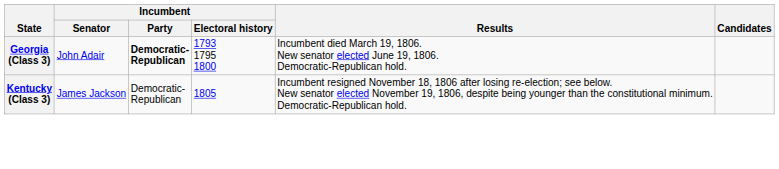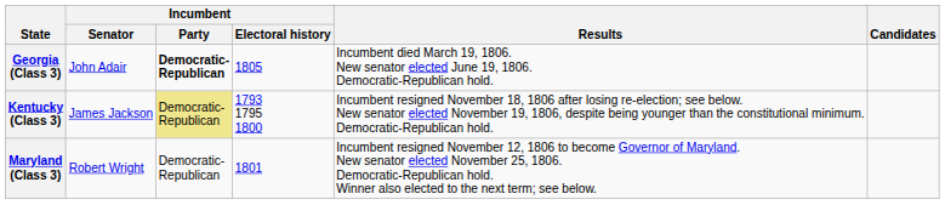 <table class=wikitable>
 <tr valign=bottom>
 <th rowspan=2>State</th>
 <th colspan=3>Incumbent</th>
 <th rowspan=2>Results</th>
 <th rowspan=2>Candidates</th>
 </tr>
 <tr>
 <th>Senator</th>
 <th>Party</th>
 <th>Electoral history</th>
 </tr>
 <tr>
 <th><a href='#'>Georgia</a><br>(Class 3)</th>
 <td><a href='#'>John Adair</a></td>
 <td><strong>Democratic-<br>Republican</strong></td>
-<td><a href='#'>1793</a><br>1795 <br><a href='#'>1800</a></td>
+<td><a href='#'>1805 </a></td>
 <td>Incumbent died March 19, 1806.<br>New senator <a href='#'>elected</a> June 19, 1806.<br>Democratic-Republican hold.</td>
 <td nowrap></td>
 </tr>
 <tr>
 <th><a href='#'>Kentucky</a><br>(Class 3)</th>
 <td><a href='#'>James Jackson</a></td>
-<td>Democratic-<br>Republican</td>
-<td><a href='#'>1805 </a></td>
+<td style="background: khaki;">Democratic-<br>Republican</td>
+<td><a href='#'>1793</a><br>1795 <br><a href='#'>1800</a></td>
 <td>Incumbent resigned November 18, 1806 after losing re-election; see below.<br>New senator <a href='#'>elected</a> November 19, 1806, despite being younger than the constitutional minimum.<br>Democratic-Republican hold.</td>
 <td nowrap></td>
 </tr>
+<tr>
+<th><a href='#'>Maryland</a><br>(Class 3)</th>
+<td><a href='#'>Robert Wright</a></td>
+<td>Democratic-<br>Republican</td>
+<td><a href='#'>1801 </a></td>
+<td>Incumbent resigned November 12, 1806 to become <a href='#'>Governor of Maryland</a>.<br>New senator <a href='#'>elected</a> November 25, 1806.<br>Democratic-Republican hold.<br>Winner also elected to the next term; see below.</td>
+<td nowrap></td>
+</tr>
 </table>
